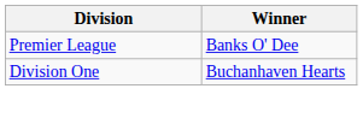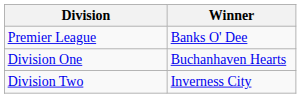 <table class="wikitable">
 <tr>
 <th width=180>Division</th>
 <th width=140>Winner</th>
 </tr>
 <tr>
 <td><a href='#'>Premier League</a></td>
 <td><a href='#'>Banks O' Dee</a></td>
 </tr>
 <tr>
 <td><a href='#'>Division One</a></td>
 <td><a href='#'>Buchanhaven Hearts</a></td>
 </tr>
+<tr>
+<td><a href='#'>Division Two</a></td>
+<td><a href='#'>Inverness City</a></td>
+</tr>
 </table>
